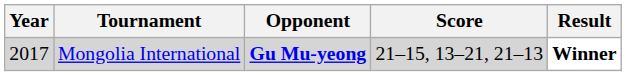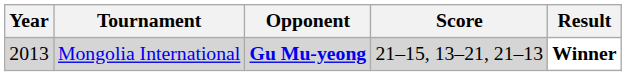 <table class="sortable wikitable" style="font-size: 90%;">
 <tr>
 <th>Year</th>
 <th>Tournament</th>
 <th>Opponent</th>
 <th>Score</th>
 <th>Result</th>
 </tr>
 <tr style="background:#D5D5D5">
-<td align="center">2017</td>
+<td align="center">2013</td>
 <td align="left"><a href='#'>Mongolia International</a></td>
 <td align="left"><strong> <a href='#'>Gu Mu-yeong</a></strong></td>
 <td align="left">21–15, 13–21, 21–13</td>
 <td style="text-align:left; background:white"> <strong>Winner</strong></td>
 </tr>
 </table>
